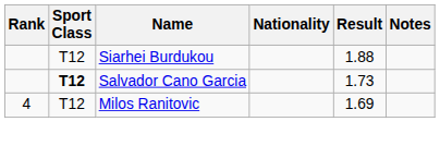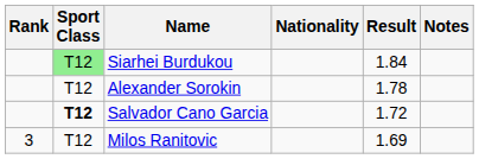 <table class="wikitable sortable" style="text-align:center">
 <tr>
 <th>Rank</th>
 <th>Sport<br>Class</th>
 <th>Name</th>
 <th>Nationality</th>
 <th>Result</th>
 <th>Notes</th>
 </tr>
 <tr>
 <td></td>
-<td>T12</td>
+<td style="background: lightgreen;">T12</td>
 <td align=left><a href='#'>Siarhei Burdukou</a></td>
 <td align=left></td>
-<td>1.88</td>
+<td>1.84</td>
+<td></td>
+</tr>
+<tr>
+<td></td>
+<td>T12</td>
+<td align=left><a href='#'>Alexander Sorokin</a></td>
+<td align=left></td>
+<td>1.78</td>
 <td></td>
 </tr>
 <tr>
 <td></td>
 <td><strong>T12</strong></td>
 <td align=left><a href='#'>Salvador Cano Garcia</a></td>
 <td align=left></td>
-<td>1.73</td>
+<td>1.72</td>
 <td></td>
 </tr>
 <tr>
-<td>4</td>
+<td>3</td>
 <td>T12</td>
 <td align=left><a href='#'>Milos Ranitovic</a></td>
 <td align=left></td>
 <td>1.69</td>
 <td></td>
 </tr>
 </table>
